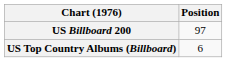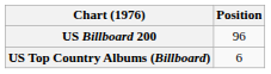 <table class="wikitable sortable plainrowheaders" style="text-align:center">
 <tr>
 <th scope="col">Chart (1976)</th>
 <th scope="col">Position</th>
 </tr>
 <tr>
 <th scope="row">US <em>Billboard</em> 200</th>
-<td>97</td>
+<td>96</td>
 </tr>
 <tr>
 <th scope="row">US Top Country Albums (<em>Billboard</em>)</th>
 <td>6</td>
 </tr>
 </table>
